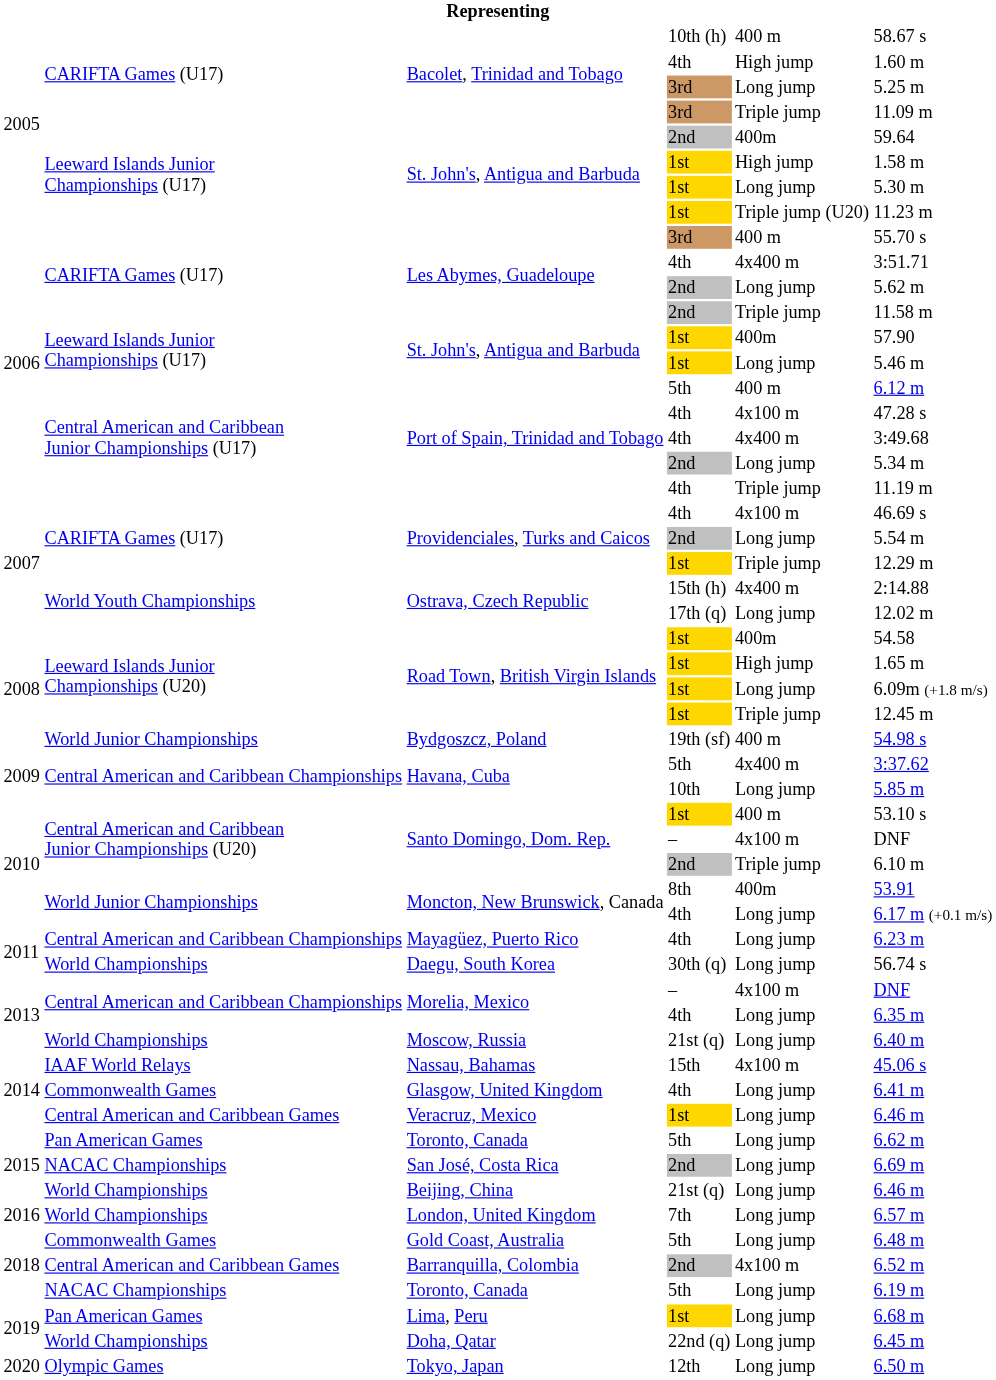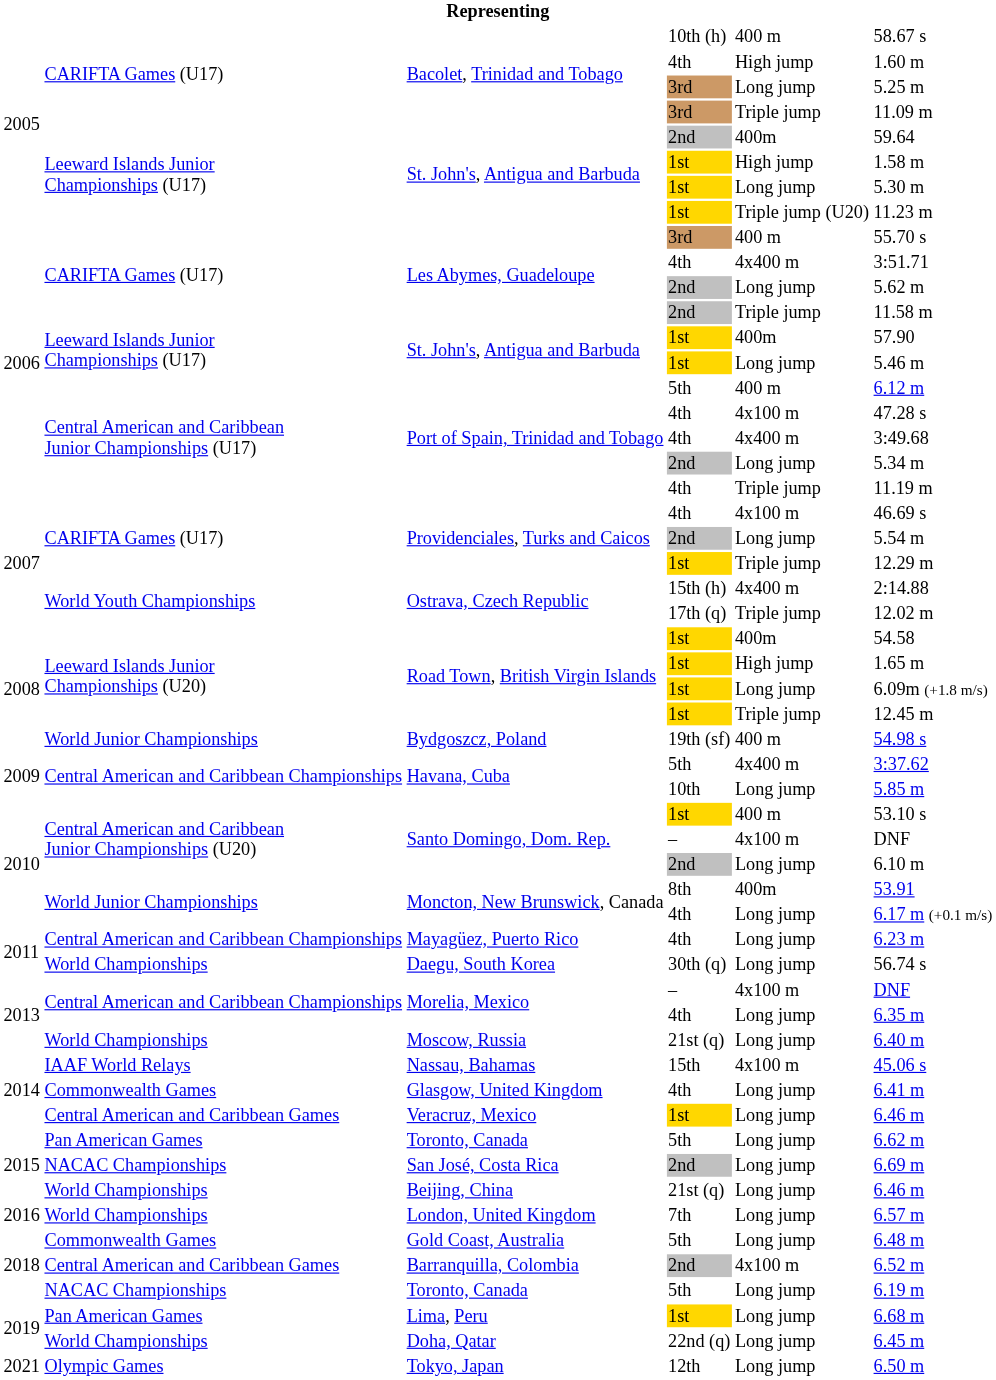 <table>
 <tr>
 <th colspan="6">Representing </th>
 </tr>
 <tr>
 <td rowspan=8>2005</td>
 <td rowspan=4><a href='#'>CARIFTA Games</a> (U17)</td>
 <td rowspan=4><a href='#'>Bacolet</a>, <a href='#'>Trinidad and Tobago</a></td>
 <td>10th (h)</td>
 <td>400 m</td>
 <td>58.67 s</td>
 </tr>
 <tr>
 <td>4th</td>
 <td>High jump</td>
 <td>1.60 m</td>
 </tr>
 <tr>
 <td bgcolor=cc9966>3rd</td>
 <td>Long jump</td>
 <td>5.25 m</td>
 </tr>
 <tr>
 <td bgcolor=cc9966>3rd</td>
 <td>Triple jump</td>
 <td>11.09 m</td>
 </tr>
 <tr>
 <td rowspan=4><a href='#'>Leeward Islands Junior<br>Championships</a> (U17)</td>
 <td rowspan=4><a href='#'>St. John's</a>, <a href='#'>Antigua and Barbuda</a></td>
 <td bgcolor=silver>2nd</td>
 <td>400m</td>
 <td>59.64</td>
 </tr>
 <tr>
 <td bgcolor=gold>1st</td>
 <td>High jump</td>
 <td>1.58 m</td>
 </tr>
 <tr>
 <td bgcolor=gold>1st</td>
 <td>Long jump</td>
 <td>5.30 m</td>
 </tr>
 <tr>
 <td bgcolor=gold>1st</td>
 <td>Triple jump (U20)</td>
 <td>11.23 m</td>
 </tr>
 <tr>
 <td rowspan=11>2006</td>
 <td rowspan=4><a href='#'>CARIFTA Games</a> (U17)</td>
 <td rowspan=4><a href='#'>Les Abymes, Guadeloupe</a></td>
 <td bgcolor=cc9966>3rd</td>
 <td>400 m</td>
 <td>55.70 s</td>
 </tr>
 <tr>
 <td>4th</td>
 <td>4x400 m</td>
 <td>3:51.71</td>
 </tr>
 <tr>
 <td bgcolor=silver>2nd</td>
 <td>Long jump</td>
 <td>5.62 m</td>
 </tr>
 <tr>
 <td bgcolor=silver>2nd</td>
 <td>Triple jump</td>
 <td>11.58 m</td>
 </tr>
 <tr>
 <td rowspan=2><a href='#'>Leeward Islands Junior<br>Championships</a> (U17)</td>
 <td rowspan=2><a href='#'>St. John's</a>, <a href='#'>Antigua and Barbuda</a></td>
 <td bgcolor=gold>1st</td>
 <td>400m</td>
 <td>57.90</td>
 </tr>
 <tr>
 <td bgcolor=gold>1st</td>
 <td>Long jump</td>
 <td>5.46 m</td>
 </tr>
 <tr>
 <td rowspan=5><a href='#'>Central American and Caribbean<br>Junior Championships</a> (U17)</td>
 <td rowspan=5><a href='#'>Port of Spain, Trinidad and Tobago</a></td>
 <td>5th</td>
 <td>400 m</td>
 <td><a href='#'>6.12 m</a></td>
 </tr>
 <tr>
 <td>4th</td>
 <td>4x100 m</td>
 <td>47.28 s</td>
 </tr>
 <tr>
 <td>4th</td>
 <td>4x400 m</td>
 <td>3:49.68</td>
 </tr>
 <tr>
 <td bgcolor=silver>2nd</td>
 <td>Long jump</td>
 <td>5.34 m</td>
 </tr>
 <tr>
 <td>4th</td>
 <td>Triple jump</td>
 <td>11.19 m</td>
 </tr>
 <tr>
 <td rowspan=5>2007</td>
 <td rowspan=3><a href='#'>CARIFTA Games</a> (U17)</td>
 <td rowspan=3><a href='#'>Providenciales</a>, <a href='#'>Turks and Caicos</a></td>
 <td>4th</td>
 <td>4x100 m</td>
 <td>46.69 s</td>
 </tr>
 <tr>
 <td bgcolor=silver>2nd</td>
 <td>Long jump</td>
 <td>5.54 m</td>
 </tr>
 <tr>
 <td bgcolor=gold>1st</td>
 <td>Triple jump</td>
 <td>12.29 m</td>
 </tr>
 <tr>
 <td rowspan=2><a href='#'>World Youth Championships</a></td>
 <td rowspan=2><a href='#'>Ostrava, Czech Republic</a></td>
 <td>15th (h)</td>
 <td>4x400 m</td>
 <td>2:14.88</td>
 </tr>
 <tr>
 <td>17th (q)</td>
-<td>Long jump</td>
+<td>Triple jump</td>
 <td>12.02 m</td>
 </tr>
 <tr>
 <td rowspan=5>2008</td>
 <td rowspan=4><a href='#'>Leeward Islands Junior<br>Championships</a> (U20)</td>
 <td rowspan=4><a href='#'>Road Town</a>, <a href='#'>British Virgin Islands</a></td>
 <td bgcolor=gold>1st</td>
 <td>400m</td>
 <td>54.58</td>
 </tr>
 <tr>
 <td bgcolor=gold>1st</td>
 <td>High jump</td>
 <td>1.65 m</td>
 </tr>
 <tr>
 <td bgcolor=gold>1st</td>
 <td>Long jump</td>
 <td>6.09m <small>(+1.8 m/s)</small></td>
 </tr>
 <tr>
 <td bgcolor=gold>1st</td>
 <td>Triple jump</td>
 <td>12.45 m</td>
 </tr>
 <tr>
 <td><a href='#'>World Junior Championships</a></td>
 <td><a href='#'>Bydgoszcz, Poland</a></td>
 <td>19th (sf)</td>
 <td>400 m</td>
 <td><a href='#'>54.98 s</a></td>
 </tr>
 <tr>
 <td rowspan=2>2009</td>
 <td rowspan=2><a href='#'>Central American and Caribbean Championships</a></td>
 <td rowspan=2><a href='#'>Havana, Cuba</a></td>
 <td>5th</td>
 <td>4x400 m</td>
 <td><a href='#'>3:37.62</a></td>
 </tr>
 <tr>
 <td>10th</td>
 <td>Long jump</td>
 <td><a href='#'>5.85 m</a></td>
 </tr>
 <tr>
 <td rowspan=5>2010</td>
 <td rowspan=3><a href='#'>Central American and Caribbean<br>Junior Championships</a> (U20)</td>
 <td rowspan=3><a href='#'>Santo Domingo, Dom. Rep.</a></td>
 <td bgcolor=gold>1st</td>
 <td>400 m</td>
 <td>53.10 s</td>
 </tr>
 <tr>
 <td>–</td>
 <td>4x100 m</td>
 <td>DNF</td>
 </tr>
 <tr>
 <td bgcolor=silver>2nd</td>
-<td>Triple jump</td>
+<td>Long jump</td>
 <td>6.10 m</td>
 </tr>
 <tr>
 <td rowspan=2><a href='#'>World Junior Championships</a></td>
 <td rowspan=2><a href='#'>Moncton, New Brunswick</a>, Canada</td>
 <td>8th</td>
 <td>400m</td>
 <td><a href='#'>53.91</a></td>
 </tr>
 <tr>
 <td>4th</td>
 <td>Long jump</td>
 <td><a href='#'>6.17 m</a>  <small>(+0.1 m/s)</small></td>
 </tr>
 <tr>
 <td rowspan=2>2011</td>
 <td><a href='#'>Central American and Caribbean Championships</a></td>
 <td><a href='#'>Mayagüez, Puerto Rico</a></td>
 <td>4th</td>
 <td>Long jump</td>
 <td><a href='#'>6.23 m</a></td>
 </tr>
 <tr>
 <td><a href='#'>World Championships</a></td>
 <td><a href='#'>Daegu, South Korea</a></td>
 <td>30th (q)</td>
 <td>Long jump</td>
 <td>56.74 s</td>
 </tr>
 <tr>
 <td rowspan=3>2013</td>
 <td rowspan=2><a href='#'>Central American and Caribbean Championships</a></td>
 <td rowspan=2><a href='#'>Morelia, Mexico</a></td>
 <td>–</td>
 <td>4x100 m</td>
 <td><a href='#'>DNF</a></td>
 </tr>
 <tr>
 <td>4th</td>
 <td>Long jump</td>
 <td><a href='#'>6.35 m</a></td>
 </tr>
 <tr>
 <td><a href='#'>World Championships</a></td>
 <td><a href='#'>Moscow, Russia</a></td>
 <td>21st (q)</td>
 <td>Long jump</td>
 <td><a href='#'>6.40 m</a></td>
 </tr>
 <tr>
 <td rowspan=3>2014</td>
 <td><a href='#'>IAAF World Relays</a></td>
 <td><a href='#'>Nassau, Bahamas</a></td>
 <td>15th</td>
 <td>4x100 m</td>
 <td><a href='#'>45.06 s</a></td>
 </tr>
 <tr>
 <td><a href='#'>Commonwealth Games</a></td>
 <td><a href='#'>Glasgow, United Kingdom</a></td>
 <td>4th</td>
 <td>Long jump</td>
 <td><a href='#'>6.41 m</a></td>
 </tr>
 <tr>
 <td><a href='#'>Central American and Caribbean Games</a></td>
 <td><a href='#'>Veracruz, Mexico</a></td>
 <td bgcolor=gold>1st</td>
 <td>Long jump</td>
 <td><a href='#'>6.46 m</a></td>
 </tr>
 <tr>
 <td rowspan=3>2015</td>
 <td><a href='#'>Pan American Games</a></td>
 <td><a href='#'>Toronto, Canada</a></td>
 <td>5th</td>
 <td>Long jump</td>
 <td><a href='#'>6.62 m</a></td>
 </tr>
 <tr>
 <td><a href='#'>NACAC Championships</a></td>
 <td><a href='#'>San José, Costa Rica</a></td>
 <td bgcolor=silver>2nd</td>
 <td>Long jump</td>
 <td><a href='#'>6.69 m</a></td>
 </tr>
 <tr>
 <td><a href='#'>World Championships</a></td>
 <td><a href='#'>Beijing, China</a></td>
 <td>21st (q)</td>
 <td>Long jump</td>
 <td><a href='#'>6.46 m</a></td>
 </tr>
 <tr>
 <td>2016</td>
 <td><a href='#'>World Championships</a></td>
 <td><a href='#'>London, United Kingdom</a></td>
 <td>7th</td>
 <td>Long jump</td>
 <td><a href='#'>6.57 m</a></td>
 </tr>
 <tr>
 <td rowspan=3>2018</td>
 <td><a href='#'>Commonwealth Games</a></td>
 <td><a href='#'>Gold Coast, Australia</a></td>
 <td>5th</td>
 <td>Long jump</td>
 <td><a href='#'>6.48 m</a></td>
 </tr>
 <tr>
 <td><a href='#'>Central American and Caribbean Games</a></td>
 <td><a href='#'>Barranquilla, Colombia</a></td>
 <td bgcolor=silver>2nd</td>
 <td>4x100 m</td>
 <td><a href='#'>6.52 m</a></td>
 </tr>
 <tr>
 <td><a href='#'>NACAC Championships</a></td>
 <td><a href='#'>Toronto, Canada</a></td>
 <td>5th</td>
 <td>Long jump</td>
 <td><a href='#'>6.19 m</a></td>
 </tr>
 <tr>
 <td rowspan=2>2019</td>
 <td><a href='#'>Pan American Games</a></td>
 <td><a href='#'>Lima</a>, <a href='#'>Peru</a></td>
 <td bgcolor="gold">1st</td>
 <td>Long jump</td>
 <td><a href='#'>6.68 m</a></td>
 </tr>
 <tr>
 <td><a href='#'>World Championships</a></td>
 <td><a href='#'>Doha, Qatar</a></td>
 <td>22nd (q)</td>
 <td>Long jump</td>
 <td><a href='#'>6.45 m</a></td>
 </tr>
 <tr>
-<td>2020</td>
+<td>2021</td>
 <td><a href='#'>Olympic Games</a></td>
 <td><a href='#'>Tokyo, Japan</a></td>
 <td>12th</td>
 <td>Long jump</td>
 <td><a href='#'>6.50 m</a></td>
 </tr>
 </table>
